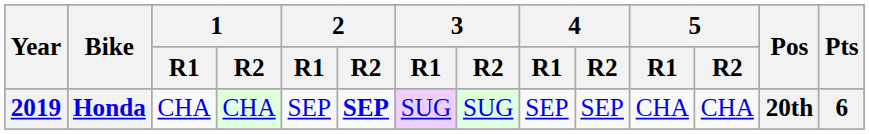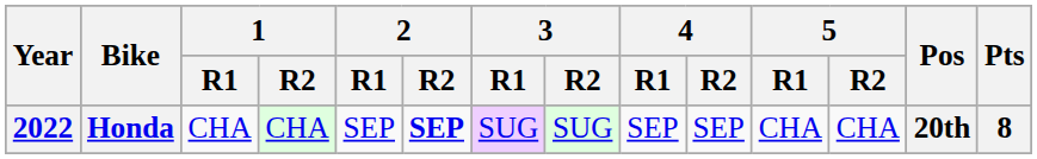 <table class="wikitable" style="text-align:center; font-size:90%">
 <tr>
 <th valign="middle" rowspan=2>Year</th>
 <th valign="middle" rowspan=2>Bike</th>
 <th colspan=2>1</th>
 <th colspan=2>2</th>
 <th colspan=2>3</th>
 <th colspan=2>4</th>
 <th colspan=2>5</th>
 <th rowspan=2>Pos</th>
 <th rowspan=2>Pts</th>
 </tr>
 <tr>
 <th>R1</th>
 <th>R2</th>
 <th>R1</th>
 <th>R2</th>
 <th>R1</th>
 <th>R2</th>
 <th>R1</th>
 <th>R2</th>
 <th>R1</th>
 <th>R2</th>
 </tr>
 <tr>
-<th><a href='#'>2019</a></th>
+<th><a href='#'>2022</a></th>
 <th><a href='#'>Honda</a></th>
 <td style="background:#;"><a href='#'>CHA</a></td>
 <td style="background:#dfffdf;"><a href='#'>CHA</a></td>
 <td style="background:#;"><a href='#'>SEP</a></td>
 <td style="background:#;"><strong><a href='#'>SEP</a></strong></td>
 <td style="background:#efcfff;"><a href='#'>SUG</a><br></td>
 <td style="background:#dfffdf;"><a href='#'>SUG</a><br></td>
 <td style="background:#;"><a href='#'>SEP</a></td>
 <td style="background:#;"><a href='#'>SEP</a></td>
 <td style="background:#;"><a href='#'>CHA</a></td>
 <td style="background:#;"><a href='#'>CHA</a></td>
 <th style="background:#;">20th</th>
-<th style="background:#;">6</th>
+<th style="background:#;">8</th>
 </tr>
 </table>
